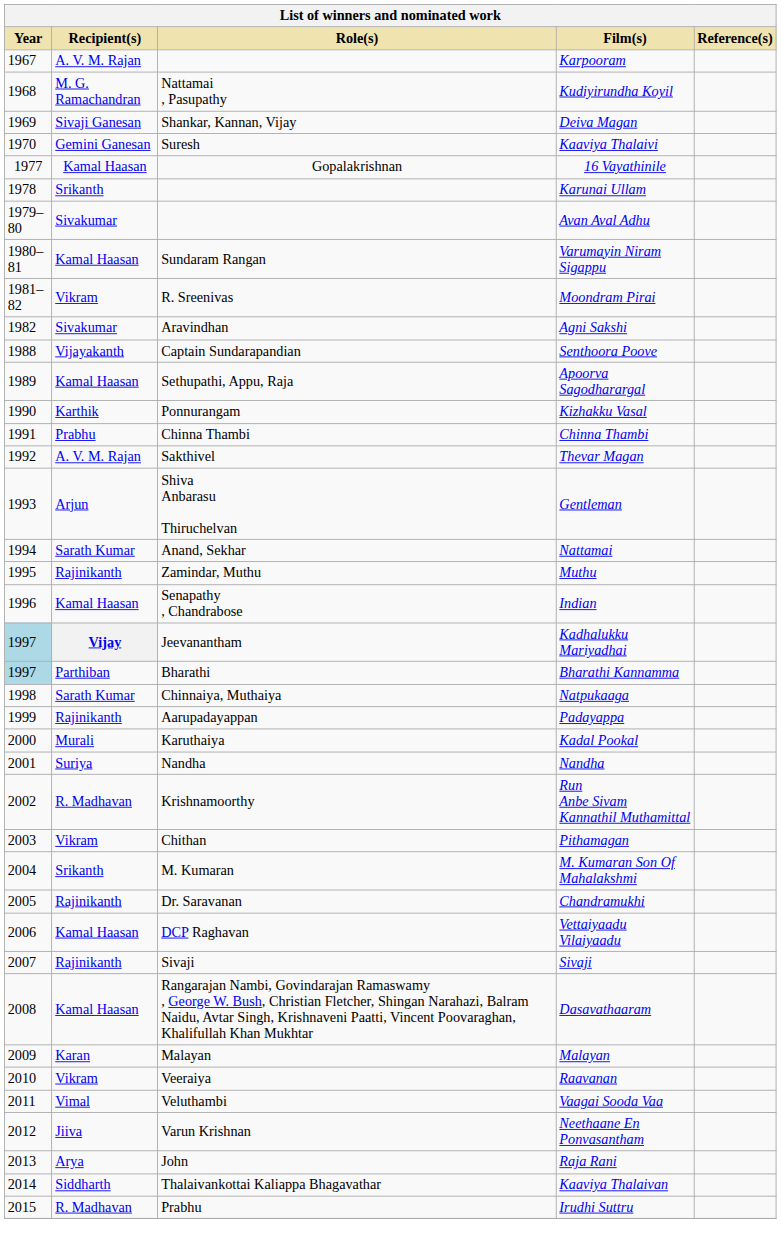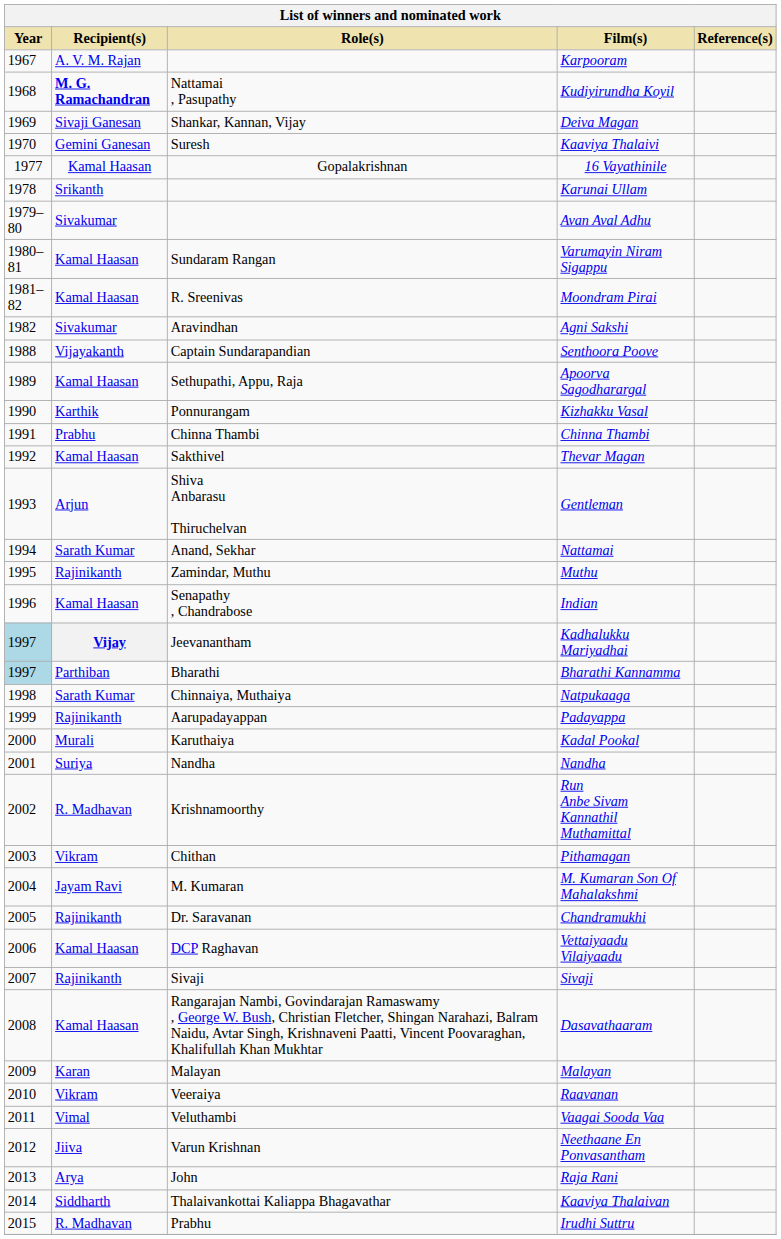 <table class="wikitable sortable plainrowheaders">
 <tr>
 <th colspan="5">List of winners and nominated work</th>
 </tr>
 <tr>
 <th scope="col" style="background:#efe4b0;">Year</th>
 <th scope="col" style="background:#efe4b0;">Recipient(s)</th>
 <th scope="col" style="background:#efe4b0;">Role(s)</th>
 <th scope="col" style="background:#efe4b0;">Film(s)</th>
 <th scope="col" style="background:#efe4b0;">Reference(s)</th>
 </tr>
 <tr>
 <td>1967</td>
 <td><a href='#'>A. V. M. Rajan</a></td>
 <td></td>
 <td><em><a href='#'>Karpooram</a></em></td>
 <td></td>
 </tr>
 <tr>
 <td>1968</td>
-<td><a href='#'>M. G. Ramachandran</a></td>
+<td><strong><a href='#'>M. G. Ramachandran</a></strong></td>
 <td>Nattamai<br>, Pasupathy</td>
 <td><em><a href='#'>Kudiyirundha Koyil</a></em></td>
 <td></td>
 </tr>
 <tr>
 <td>1969</td>
 <td><a href='#'>Sivaji Ganesan</a></td>
 <td>Shankar, Kannan, Vijay</td>
 <td><em><a href='#'>Deiva Magan</a></em></td>
 <td></td>
 </tr>
 <tr>
 <td>1970</td>
 <td><a href='#'>Gemini Ganesan</a></td>
 <td>Suresh</td>
 <td><em><a href='#'>Kaaviya Thalaivi</a></em></td>
 <td></td>
 </tr>
 <tr style="text-align:center;">
 <td>1977</td>
 <td><a href='#'>Kamal Haasan</a></td>
 <td>Gopalakrishnan<br></td>
 <td><em><a href='#'>16 Vayathinile</a></em></td>
 <td></td>
 </tr>
 <tr>
 <td>1978</td>
 <td><a href='#'>Srikanth</a></td>
 <td></td>
 <td><em><a href='#'>Karunai Ullam</a></em></td>
 <td></td>
 </tr>
 <tr>
 <td>1979–80</td>
 <td><a href='#'>Sivakumar</a></td>
 <td></td>
 <td><em><a href='#'>Avan Aval Adhu</a></em></td>
 <td></td>
 </tr>
 <tr>
 <td>1980–81</td>
 <td><a href='#'>Kamal Haasan</a></td>
 <td>Sundaram Rangan</td>
 <td><em><a href='#'>Varumayin Niram Sigappu</a></em></td>
 <td></td>
 </tr>
 <tr>
 <td>1981–82</td>
-<td><a href='#'>Vikram</a></td>
+<td><a href='#'>Kamal Haasan</a></td>
 <td>R. Sreenivas<br></td>
 <td><em><a href='#'>Moondram Pirai</a></em></td>
 <td></td>
 </tr>
 <tr>
 <td>1982</td>
 <td><a href='#'>Sivakumar</a></td>
 <td>Aravindhan</td>
 <td><em><a href='#'>Agni Sakshi</a></em></td>
 </tr>
 <tr>
 <td>1988</td>
 <td><a href='#'>Vijayakanth</a></td>
 <td>Captain Sundarapandian</td>
 <td><em><a href='#'>Senthoora Poove</a></em></td>
 <td></td>
 </tr>
 <tr>
 <td>1989</td>
 <td><a href='#'>Kamal Haasan</a></td>
 <td>Sethupathi, Appu, Raja</td>
 <td><em><a href='#'>Apoorva Sagodharargal</a></em></td>
 <td></td>
 </tr>
 <tr>
 <td>1990</td>
 <td><a href='#'>Karthik</a></td>
 <td>Ponnurangam</td>
 <td><em><a href='#'>Kizhakku Vasal</a></em></td>
 <td></td>
 </tr>
 <tr>
 <td>1991</td>
 <td><a href='#'>Prabhu</a></td>
 <td>Chinna Thambi</td>
 <td><em><a href='#'>Chinna Thambi</a></em></td>
 <td></td>
 </tr>
 <tr>
 <td>1992</td>
-<td><a href='#'>A. V. M. Rajan</a></td>
+<td><a href='#'>Kamal Haasan</a></td>
 <td>Sakthivel</td>
 <td><em><a href='#'>Thevar Magan</a></em></td>
 <td></td>
 </tr>
 <tr>
 <td>1993</td>
 <td><a href='#'>Arjun</a></td>
 <td>Shiva<br>Anbarasu<br><br>Thiruchelvan<br></td>
 <td><em><a href='#'>Gentleman</a></em></td>
 <td></td>
 </tr>
 <tr>
 <td>1994</td>
 <td><a href='#'>Sarath Kumar</a></td>
 <td>Anand, Sekhar<br></td>
 <td><em><a href='#'>Nattamai</a></em></td>
 <td></td>
 </tr>
 <tr>
 <td>1995</td>
 <td><a href='#'>Rajinikanth</a></td>
 <td>Zamindar, Muthu</td>
 <td><em><a href='#'>Muthu</a></em></td>
 <td></td>
 </tr>
 <tr>
 <td>1996</td>
 <td><a href='#'>Kamal Haasan</a></td>
 <td>Senapathy <br>, Chandrabose <br></td>
 <td><em><a href='#'>Indian</a></em></td>
 <td></td>
 </tr>
 <tr>
 <td style="background:#ADD8E6">1997 </td>
 <th scope="row"><a href='#'>Vijay</a></th>
 <td>Jeevanantham<br></td>
 <td><em><a href='#'>Kadhalukku Mariyadhai</a></em></td>
 <td></td>
 </tr>
 <tr>
 <td style="background:#ADD8E6">1997 </td>
 <td><a href='#'>Parthiban</a></td>
 <td>Bharathi</td>
 <td><em><a href='#'>Bharathi Kannamma</a></em></td>
 <td></td>
 </tr>
 <tr>
 <td>1998</td>
 <td><a href='#'>Sarath Kumar</a></td>
 <td>Chinnaiya, Muthaiya</td>
 <td><em><a href='#'>Natpukaaga</a></em></td>
 <td></td>
 </tr>
 <tr>
 <td>1999</td>
 <td><a href='#'>Rajinikanth</a></td>
 <td>Aarupadayappan</td>
 <td><em><a href='#'>Padayappa</a></em></td>
 <td></td>
 </tr>
 <tr>
 <td>2000</td>
 <td><a href='#'>Murali</a></td>
 <td>Karuthaiya</td>
 <td><em><a href='#'>Kadal Pookal</a></em></td>
 <td></td>
 </tr>
 <tr>
 <td>2001</td>
 <td><a href='#'>Suriya</a></td>
 <td>Nandha</td>
 <td><em><a href='#'>Nandha</a></em></td>
 <td></td>
 </tr>
 <tr>
 <td>2002</td>
 <td><a href='#'>R. Madhavan</a></td>
 <td>Krishnamoorthy<br></td>
 <td><em><a href='#'>Run</a></em><br><em><a href='#'>Anbe Sivam</a></em><br><em><a href='#'>Kannathil Muthamittal</a></em></td>
 <td></td>
 </tr>
 <tr>
 <td>2003</td>
 <td><a href='#'>Vikram</a></td>
 <td>Chithan</td>
 <td><em><a href='#'>Pithamagan</a></em></td>
 <td></td>
 </tr>
 <tr>
 <td>2004</td>
-<td><a href='#'>Srikanth</a></td>
+<td><a href='#'>Jayam Ravi</a></td>
 <td>M. Kumaran</td>
 <td><em><a href='#'>M. Kumaran Son Of Mahalakshmi</a></em></td>
 <td></td>
 </tr>
 <tr>
 <td>2005</td>
 <td><a href='#'>Rajinikanth</a></td>
 <td>Dr. Saravanan</td>
 <td><em><a href='#'>Chandramukhi</a></em></td>
 <td></td>
 </tr>
 <tr>
 <td>2006</td>
 <td><a href='#'>Kamal Haasan</a></td>
 <td><a href='#'>DCP</a> Raghavan</td>
 <td><em><a href='#'>Vettaiyaadu Vilaiyaadu</a></em></td>
 <td></td>
 </tr>
 <tr>
 <td>2007</td>
 <td><a href='#'>Rajinikanth</a></td>
 <td>Sivaji</td>
 <td><em><a href='#'>Sivaji</a></em></td>
 <td></td>
 </tr>
 <tr>
 <td>2008</td>
 <td><a href='#'>Kamal Haasan</a></td>
 <td>Rangarajan Nambi, Govindarajan Ramaswamy<br>, <a href='#'>George W. Bush</a>, Christian Fletcher, Shingan Narahazi, Balram Naidu, Avtar Singh, Krishnaveni Paatti, Vincent Poovaraghan, Khalifullah Khan Mukhtar</td>
 <td><em><a href='#'>Dasavathaaram</a></em></td>
 <td></td>
 </tr>
 <tr>
 <td>2009</td>
 <td><a href='#'>Karan</a></td>
 <td>Malayan</td>
 <td><em><a href='#'>Malayan</a></em></td>
 <td></td>
 </tr>
 <tr>
 <td>2010</td>
 <td><a href='#'>Vikram</a></td>
 <td>Veeraiya<br></td>
 <td><em><a href='#'>Raavanan</a></em></td>
 <td></td>
 </tr>
 <tr>
 <td>2011</td>
 <td><a href='#'>Vimal</a></td>
 <td>Veluthambi</td>
 <td><em><a href='#'>Vaagai Sooda Vaa</a></em></td>
 <td></td>
 </tr>
 <tr>
 <td>2012</td>
 <td><a href='#'>Jiiva</a></td>
 <td>Varun Krishnan</td>
 <td><em><a href='#'>Neethaane En Ponvasantham</a></em></td>
 <td></td>
 </tr>
 <tr>
 <td>2013</td>
 <td><a href='#'>Arya</a></td>
 <td>John</td>
 <td><em><a href='#'>Raja Rani</a></em></td>
 <td></td>
 </tr>
 <tr update require for the current>
 <td>2014</td>
 <td><a href='#'>Siddharth</a></td>
 <td>Thalaivankottai Kaliappa Bhagavathar</td>
 <td><em><a href='#'>Kaaviya Thalaivan</a></em></td>
 <td></td>
 </tr>
 <tr>
 <td>2015</td>
 <td><a href='#'>R. Madhavan</a></td>
 <td>Prabhu</td>
 <td><em><a href='#'>Irudhi Suttru</a></em></td>
 <td></td>
 </tr>
 <tr>
 </tr>
 </table>
